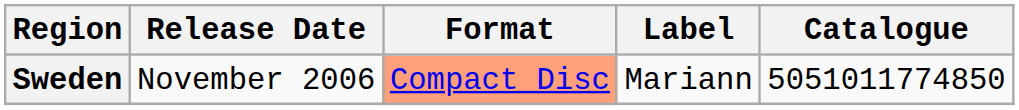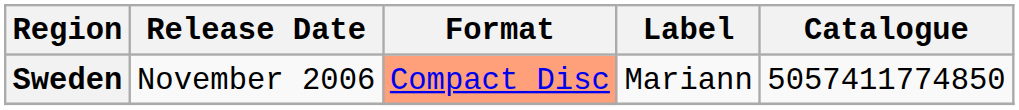 <table class="wikitable plainrowheaders">
 <tr>
 <th scope="col">Region</th>
 <th scope="col">Release Date</th>
 <th scope="col">Format</th>
 <th scope="col">Label</th>
 <th scope="col">Catalogue</th>
 </tr>
 <tr>
 <th scope="row" rowspan="1">Sweden</th>
 <td>November 2006 </td>
 <td style="background: lightsalmon;"><a href='#'>Compact Disc</a></td>
 <td>Mariann</td>
-<td>5051011774850</td>
+<td>5057411774850</td>
 </tr>
 <tr>
 </tr>
 </table>
